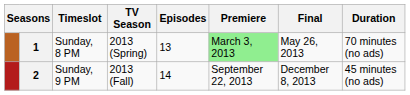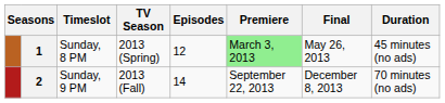 <table class="wikitable">
 <tr>
 <th colspan="2">Seasons</th>
 <th>Timeslot</th>
 <th>TV Season</th>
 <th>Episodes</th>
 <th>Premiere</th>
 <th>Final</th>
 <th>Duration</th>
 </tr>
 <tr>
 <td bgcolor="#BA6222" height="10px"></td>
 <th>1</th>
 <td>Sunday, 8 PM</td>
 <td>2013 (Spring)</td>
-<td>13</td>
+<td>12</td>
 <td style="background: lightgreen;">March 3, 2013</td>
 <td>May 26, 2013</td>
-<td>70 minutes (no ads)</td>
+<td>45 minutes (no ads)</td>
 </tr>
 <tr>
 <td bgcolor="#B31B1B" height="10px"></td>
 <th>2</th>
 <td>Sunday, 9 PM</td>
 <td>2013 (Fall)</td>
 <td>14</td>
 <td>September 22, 2013</td>
 <td>December 8, 2013</td>
-<td>45 minutes (no ads)</td>
+<td>70 minutes (no ads)</td>
 </tr>
 </table>
